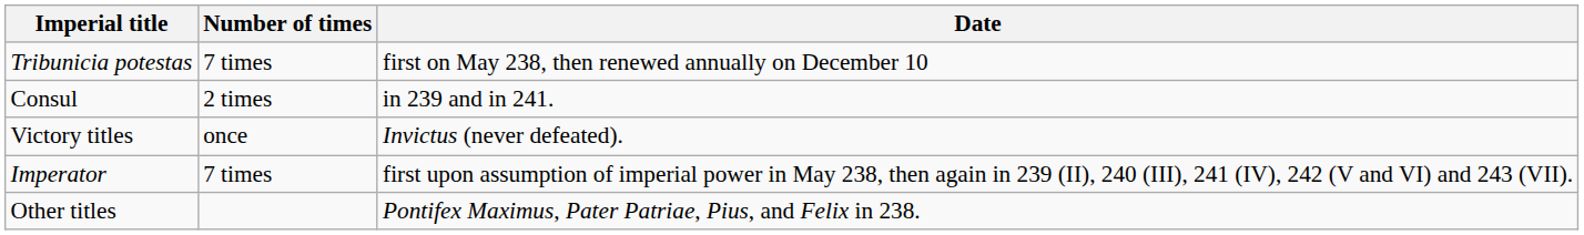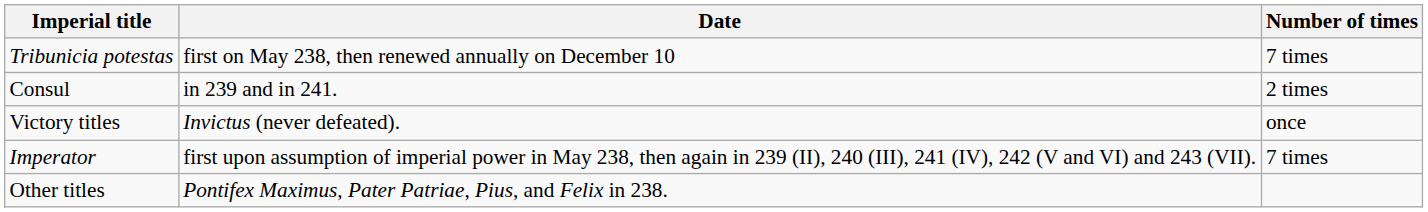 <table class="wikitable">
 <tr>
 <th>Imperial title</th>
+<th>Date</th>
 <th>Number of times</th>
-<th>Date</th>
 </tr>
 <tr>
 <td><em>Tribunicia potestas</em></td>
+<td>first on May 238, then renewed annually on December 10</td>
 <td>7 times</td>
-<td>first on May 238, then renewed annually on December 10</td>
 </tr>
 <tr>
 <td>Consul</td>
+<td>in 239 and in 241.</td>
 <td>2 times</td>
-<td>in 239 and in 241.</td>
 </tr>
 <tr>
 <td>Victory titles</td>
+<td><em>Invictus</em> (never defeated).</td>
 <td>once</td>
-<td><em>Invictus</em> (never defeated).</td>
 </tr>
 <tr>
 <td><em>Imperator</em></td>
+<td>first upon assumption of imperial power in May 238, then again in 239 (II), 240 (III), 241 (IV), 242 (V and VI) and 243 (VII).</td>
 <td>7 times</td>
-<td>first upon assumption of imperial power in May 238, then again in 239 (II), 240 (III), 241 (IV), 242 (V and VI) and 243 (VII).</td>
 </tr>
 <tr>
 <td>Other titles</td>
+<td><em>Pontifex Maximus</em>, <em>Pater Patriae</em>, <em>Pius</em>, and <em>Felix</em> in 238.</td>
 <td></td>
-<td><em>Pontifex Maximus</em>, <em>Pater Patriae</em>, <em>Pius</em>, and <em>Felix</em> in 238.</td>
 </tr>
 </table>
